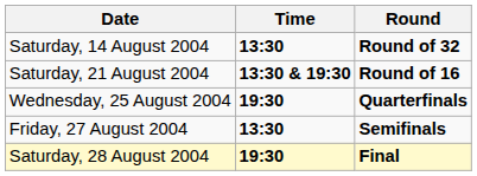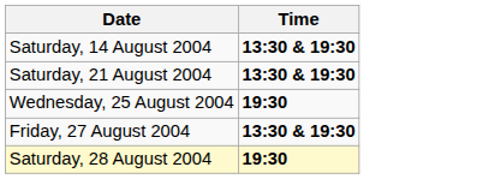 <table class="wikitable">
 <tr>
 <th>Date</th>
 <th>Time</th>
-<th>Round</th>
 </tr>
 <tr>
 <td>Saturday, 14 August 2004</td>
-<td><strong>13:30</strong></td>
-<td><strong>Round of 32</strong></td>
+<td><strong>13:30 & 19:30</strong></td>
 </tr>
 <tr>
 <td>Saturday, 21 August 2004</td>
 <td><strong>13:30 & 19:30</strong></td>
-<td><strong>Round of 16</strong></td>
 </tr>
 <tr>
 <td>Wednesday, 25 August 2004</td>
 <td><strong>19:30</strong></td>
-<td><strong>Quarterfinals</strong></td>
 </tr>
 <tr>
 <td>Friday, 27 August 2004</td>
-<td><strong>13:30</strong></td>
-<td><strong>Semifinals</strong></td>
+<td><strong>13:30 & 19:30</strong></td>
 </tr>
 <tr>
 <td style=background:lemonchiffon>Saturday, 28 August 2004</td>
 <td style=background:lemonchiffon><strong>19:30</strong></td>
-<td style=background:lemonchiffon><strong>Final</strong></td>
 </tr>
 </table>
